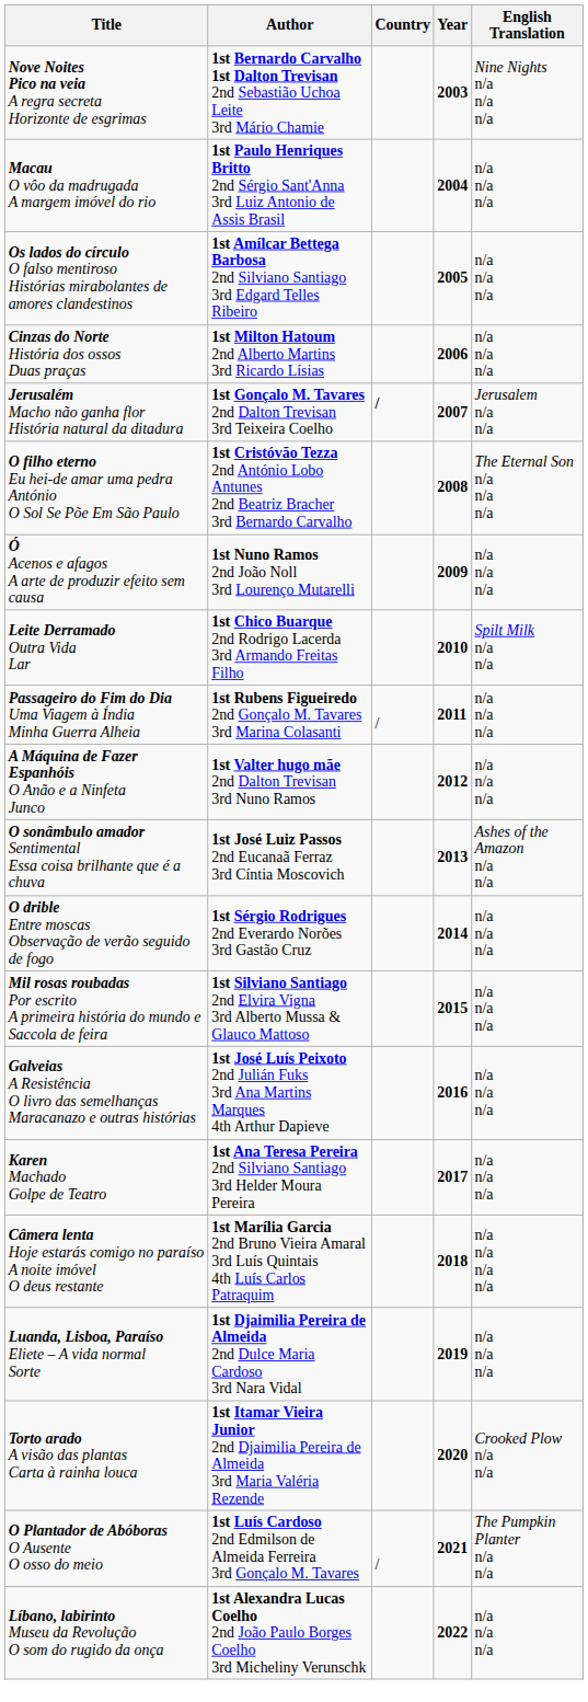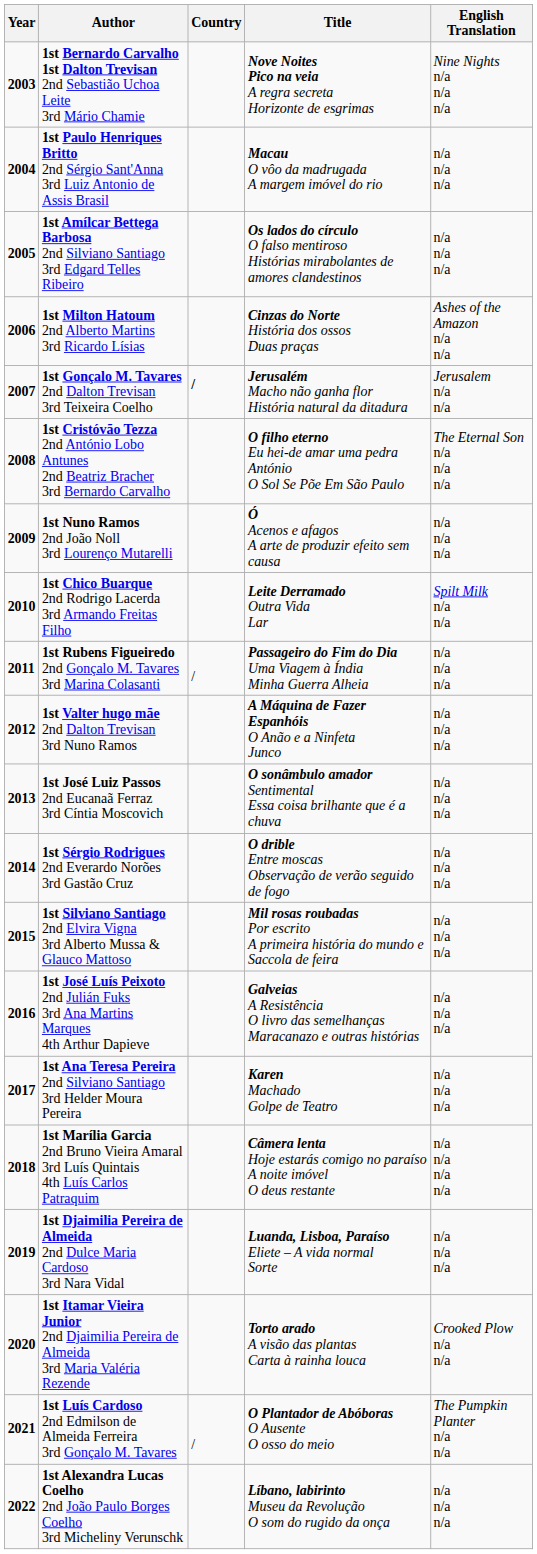 <table class="wikitable">
 <tr>
-<th>Title</th>
+<th>Year</th>
 <th>Author</th>
 <th>Country</th>
-<th>Year</th>
+<th>Title</th>
 <th>English Translation</th>
 </tr>
 <tr>
-<td><strong><em>Nove Noites</em></strong><br><strong><em>Pico na veia</em></strong><br><em>A regra secreta</em><br><em>Horizonte de esgrimas</em></td>
+<td><strong>2003</strong></td>
 <td><strong>1st <a href='#'>Bernardo Carvalho</a></strong><br><strong>1st <a href='#'>Dalton Trevisan</a></strong><br>2nd <a href='#'>Sebastião Uchoa Leite</a><br>3rd <a href='#'>Mário Chamie</a></td>
 <td><strong></strong><br><strong></strong><br><br></td>
-<td><strong>2003</strong></td>
+<td><strong><em>Nove Noites</em></strong><br><strong><em>Pico na veia</em></strong><br><em>A regra secreta</em><br><em>Horizonte de esgrimas</em></td>
 <td><em>Nine Nights</em><br>n/a<br>n/a<br>n/a</td>
 </tr>
 <tr>
-<td><strong><em>Macau</em></strong><br><em>O vôo da madrugada</em><br><em>A margem imóvel do rio</em></td>
+<td><strong>2004</strong></td>
 <td><strong>1st <a href='#'>Paulo Henriques Britto</a></strong><br>2nd <a href='#'>Sérgio Sant'Anna</a><br>3rd <a href='#'>Luiz Antonio de Assis Brasil</a></td>
 <td><strong></strong><br><br></td>
-<td><strong>2004</strong></td>
+<td><strong><em>Macau</em></strong><br><em>O vôo da madrugada</em><br><em>A margem imóvel do rio</em></td>
 <td>n/a<br>n/a<br>n/a</td>
 </tr>
 <tr>
-<td><strong><em>Os lados do círculo</em></strong><br><em>O falso mentiroso</em><br><em>Histórias mirabolantes de amores clandestinos</em></td>
+<td><strong>2005</strong></td>
 <td><strong>1st <a href='#'>Amílcar Bettega Barbosa</a></strong><br>2nd <a href='#'>Silviano Santiago</a><br>3rd <a href='#'>Edgard Telles Ribeiro</a></td>
 <td><strong></strong><br><br></td>
-<td><strong>2005</strong></td>
+<td><strong><em>Os lados do círculo</em></strong><br><em>O falso mentiroso</em><br><em>Histórias mirabolantes de amores clandestinos</em></td>
 <td>n/a<br>n/a<br>n/a</td>
 </tr>
 <tr>
-<td><strong><em>Cinzas do Norte</em></strong><br><em>História dos ossos</em><br><em>Duas praças</em></td>
+<td><strong>2006</strong></td>
 <td><strong>1st <a href='#'>Milton Hatoum</a></strong><br>2nd <a href='#'>Alberto Martins</a><br>3rd <a href='#'>Ricardo Lísias</a></td>
 <td><strong></strong><br><br></td>
-<td><strong>2006</strong></td>
+<td><strong><em>Cinzas do Norte</em></strong><br><em>História dos ossos</em><br><em>Duas praças</em></td>
+<td><em>Ashes of the Amazon</em><br>n/a<br>n/a</td>
+</tr>
+<tr>
+<td><strong>2007</strong></td>
+<td><strong>1st <a href='#'>Gonçalo M. Tavares</a></strong><br>2nd <a href='#'>Dalton Trevisan</a><br>3rd Teixeira Coelho</td>
+<td><strong>/</strong><br><br></td>
+<td><strong><em>Jerusalém</em></strong><br><em>Macho não ganha flor</em><br><em>História natural da ditadura</em></td>
+<td><em>Jerusalem</em><br>n/a<br>n/a</td>
+</tr>
+<tr>
+<td><strong>2008</strong></td>
+<td><strong>1st <a href='#'>Cristóvão Tezza</a></strong><br>2nd <a href='#'>António Lobo Antunes</a><br>2nd <a href='#'>Beatriz Bracher</a><br>3rd <a href='#'>Bernardo Carvalho</a></td>
+<td><strong></strong><br><br><br></td>
+<td><strong><em>O filho eterno</em></strong><br><em>Eu hei-de amar uma pedra</em><br><em>António</em><br><em>O Sol Se Põe Em São Paulo</em></td>
+<td><em>The Eternal Son</em><br>n/a<br>n/a<br>n/a</td>
+</tr>
+<tr>
+<td><strong>2009</strong></td>
+<td><strong> 1st Nuno Ramos</strong><br>2nd João Noll<br>3rd <a href='#'>Lourenço Mutarelli</a></td>
+<td><strong></strong><br><br></td>
+<td><strong><em>Ó</em></strong><br><em>Acenos e afagos</em><br><em>A arte de produzir efeito sem causa</em></td>
 <td>n/a<br>n/a<br>n/a</td>
 </tr>
 <tr>
-<td><strong><em>Jerusalém</em></strong><br><em>Macho não ganha flor</em><br><em>História natural da ditadura</em></td>
-<td><strong>1st <a href='#'>Gonçalo M. Tavares</a></strong><br>2nd <a href='#'>Dalton Trevisan</a><br>3rd Teixeira Coelho</td>
-<td><strong>/</strong><br><br></td>
-<td><strong>2007</strong></td>
-<td><em>Jerusalem</em><br>n/a<br>n/a</td>
+<td><strong>2010</strong></td>
+<td><strong> 1st <a href='#'>Chico Buarque</a></strong><br>2nd Rodrigo Lacerda<br>3rd <a href='#'>Armando Freitas Filho</a></td>
+<td><strong></strong><br><br></td>
+<td><strong><em>Leite Derramado</em></strong><br><em>Outra Vida</em><br><em>Lar</em></td>
+<td><em><a href='#'>Spilt Milk</a></em><br>n/a<br>n/a</td>
 </tr>
 <tr>
-<td><strong><em>O filho eterno</em></strong><br><em>Eu hei-de amar uma pedra</em><br><em>António</em><br><em>O Sol Se Põe Em São Paulo</em></td>
-<td><strong>1st <a href='#'>Cristóvão Tezza</a></strong><br>2nd <a href='#'>António Lobo Antunes</a><br>2nd <a href='#'>Beatriz Bracher</a><br>3rd <a href='#'>Bernardo Carvalho</a></td>
-<td><strong></strong><br><br><br></td>
-<td><strong>2008</strong></td>
-<td><em>The Eternal Son</em><br>n/a<br>n/a<br>n/a</td>
-</tr>
-<tr>
-<td><strong><em>Ó</em></strong><br><em>Acenos e afagos</em><br><em>A arte de produzir efeito sem causa</em></td>
-<td><strong> 1st Nuno Ramos</strong><br>2nd João Noll<br>3rd <a href='#'>Lourenço Mutarelli</a></td>
-<td><strong></strong><br><br></td>
-<td><strong>2009</strong></td>
+<td><strong>2011</strong></td>
+<td><strong> 1st Rubens Figueiredo</strong><br>2nd <a href='#'>Gonçalo M. Tavares</a><br>3rd <a href='#'>Marina Colasanti</a></td>
+<td><strong></strong><br>/<br></td>
+<td><strong><em>Passageiro do Fim do Dia</em></strong><br><em>Uma Viagem à Índia</em><br><em>Minha Guerra Alheia</em></td>
 <td>n/a<br>n/a<br>n/a</td>
 </tr>
 <tr>
-<td><strong><em>Leite Derramado</em></strong><br><em>Outra Vida</em><br><em>Lar</em></td>
-<td><strong> 1st <a href='#'>Chico Buarque</a></strong><br>2nd Rodrigo Lacerda<br>3rd <a href='#'>Armando Freitas Filho</a></td>
+<td><strong>2012</strong></td>
+<td><strong> 1st <a href='#'>Valter hugo mãe</a></strong><br>2nd <a href='#'>Dalton Trevisan</a><br>3rd Nuno Ramos</td>
 <td><strong></strong><br><br></td>
-<td><strong>2010</strong></td>
-<td><em><a href='#'>Spilt Milk</a></em><br>n/a<br>n/a</td>
-</tr>
-<tr>
-<td><strong><em>Passageiro do Fim do Dia</em></strong><br><em>Uma Viagem à Índia</em><br><em>Minha Guerra Alheia</em></td>
-<td><strong> 1st Rubens Figueiredo</strong><br>2nd <a href='#'>Gonçalo M. Tavares</a><br>3rd <a href='#'>Marina Colasanti</a></td>
-<td><strong></strong><br>/<br></td>
-<td><strong>2011</strong></td>
+<td><strong><em>A Máquina de Fazer Espanhóis</em></strong><br><em>O Anão e a Ninfeta</em><br><em>Junco</em></td>
 <td>n/a<br>n/a<br>n/a</td>
 </tr>
 <tr>
-<td><strong><em>A Máquina de Fazer Espanhóis</em></strong><br><em>O Anão e a Ninfeta</em><br><em>Junco</em></td>
-<td><strong> 1st <a href='#'>Valter hugo mãe</a></strong><br>2nd <a href='#'>Dalton Trevisan</a><br>3rd Nuno Ramos</td>
+<td><strong>2013</strong></td>
+<td><strong> 1st José Luiz Passos</strong><br>2nd Eucanaã Ferraz<br>3rd Cíntia Moscovich</td>
 <td><strong></strong><br><br></td>
-<td><strong>2012</strong></td>
+<td><strong><em>O sonâmbulo amador</em></strong><br><em>Sentimental</em><br><em>Essa coisa brilhante que é a chuva</em></td>
 <td>n/a<br>n/a<br>n/a</td>
 </tr>
 <tr>
-<td><strong><em>O sonâmbulo amador</em></strong><br><em>Sentimental</em><br><em>Essa coisa brilhante que é a chuva</em></td>
-<td><strong> 1st José Luiz Passos</strong><br>2nd Eucanaã Ferraz<br>3rd Cíntia Moscovich</td>
-<td><strong></strong><br><br></td>
-<td><strong>2013</strong></td>
-<td><em>Ashes of the Amazon</em><br>n/a<br>n/a</td>
-</tr>
-<tr>
-<td><strong><em>O drible</em></strong><br><em>Entre moscas</em><br><em>Observação de verão seguido de fogo</em></td>
+<td><strong>2014</strong></td>
 <td><strong>1st <a href='#'>Sérgio Rodrigues</a></strong><br>2nd Everardo Norões<br>3rd Gastão Cruz</td>
 <td><strong></strong><br><br></td>
-<td><strong>2014</strong></td>
+<td><strong><em>O drible</em></strong><br><em>Entre moscas</em><br><em>Observação de verão seguido de fogo</em></td>
 <td>n/a<br>n/a<br>n/a</td>
 </tr>
 <tr>
-<td><strong><em>Mil rosas roubadas</em></strong><br><em>Por escrito</em><br><em>A primeira história do mundo e Saccola de feira</em></td>
+<td><strong>2015</strong></td>
 <td><strong> 1st <a href='#'>Silviano Santiago</a></strong><br>2nd <a href='#'>Elvira Vigna</a><br>3rd Alberto Mussa & <a href='#'>Glauco Mattoso</a></td>
 <td><strong></strong><br><br></td>
-<td><strong>2015</strong></td>
+<td><strong><em>Mil rosas roubadas</em></strong><br><em>Por escrito</em><br><em>A primeira história do mundo e Saccola de feira</em></td>
 <td>n/a<br>n/a<br>n/a</td>
 </tr>
 <tr>
-<td><strong><em>Galveias</em></strong><br><em>A Resistência</em><br><em>O livro das semelhanças</em> <br><em>Maracanazo e outras histórias</em></td>
+<td><strong>2016</strong></td>
 <td><strong> 1st <a href='#'>José Luís Peixoto</a></strong><br>2nd <a href='#'>Julián Fuks</a><br>3rd <a href='#'>Ana Martins Marques</a> <br>4th Arthur Dapieve</td>
 <td><strong></strong><br><br><br></td>
-<td><strong>2016</strong></td>
+<td><strong><em>Galveias</em></strong><br><em>A Resistência</em><br><em>O livro das semelhanças</em> <br><em>Maracanazo e outras histórias</em></td>
 <td>n/a<br>n/a<br>n/a</td>
 </tr>
 <tr>
-<td><strong><em>Karen</em></strong><br><em>Machado</em><br><em>Golpe de Teatro</em></td>
+<td><strong>2017</strong></td>
 <td><strong>1st <a href='#'>Ana Teresa Pereira</a></strong><br>2nd <a href='#'>Silviano Santiago</a><br>3rd Helder Moura Pereira</td>
 <td><strong></strong><br><br></td>
-<td><strong>2017</strong></td>
+<td><strong><em>Karen</em></strong><br><em>Machado</em><br><em>Golpe de Teatro</em></td>
 <td>n/a<br>n/a<br>n/a</td>
 </tr>
 <tr>
-<td><strong><em>Câmera lenta</em></strong><br><em>Hoje estarás comigo no paraíso</em><br><em>A noite imóvel</em><br><em>O deus restante</em></td>
+<td><strong>2018</strong></td>
 <td><strong>1st Marília Garcia</strong><br>2nd Bruno Vieira Amaral<br>3rd Luís Quintais<br>4th <a href='#'>Luís Carlos Patraquim</a></td>
 <td><strong></strong><br><br><br></td>
-<td><strong>2018</strong></td>
+<td><strong><em>Câmera lenta</em></strong><br><em>Hoje estarás comigo no paraíso</em><br><em>A noite imóvel</em><br><em>O deus restante</em></td>
 <td>n/a<br>n/a<br>n/a<br>n/a</td>
 </tr>
 <tr>
-<td><strong><em>Luanda, Lisboa, Paraíso</em></strong><br><em>Eliete – A vida normal</em><br><em>Sorte</em></td>
+<td><strong>2019</strong></td>
 <td><strong>1st <a href='#'>Djaimilia Pereira de Almeida</a></strong><br>2nd <a href='#'>Dulce Maria Cardoso</a><br>3rd Nara Vidal</td>
 <td><strong></strong><br><br></td>
-<td><strong>2019</strong></td>
+<td><strong><em>Luanda, Lisboa, Paraíso</em></strong><br><em>Eliete – A vida normal</em><br><em>Sorte</em></td>
 <td>n/a<br>n/a<br>n/a</td>
 </tr>
 <tr>
-<td><strong><em>Torto arado</em></strong><br><em>A visão das plantas</em><br><em>Carta à rainha louca</em></td>
+<td><strong>2020</strong></td>
 <td><strong>1st <a href='#'>Itamar Vieira Junior</a></strong><br>2nd <a href='#'>Djaimilia Pereira de Almeida</a><br>3rd <a href='#'>Maria Valéria Rezende</a></td>
 <td><strong></strong><br><br></td>
-<td><strong>2020</strong></td>
+<td><strong><em>Torto arado</em></strong><br><em>A visão das plantas</em><br><em>Carta à rainha louca</em></td>
 <td><em>Crooked Plow</em><br>n/a<br>n/a</td>
 </tr>
 <tr>
-<td><strong><em>O Plantador de Abóboras</em></strong><br><em>O Ausente</em><br><em>O osso do meio</em></td>
+<td><strong>2021</strong></td>
 <td><strong>1st <a href='#'>Luís Cardoso</a></strong><br>2nd Edmilson de Almeida Ferreira<br>3rd <a href='#'>Gonçalo M. Tavares</a></td>
 <td><strong></strong><br><br>/</td>
-<td><strong>2021</strong></td>
+<td><strong><em>O Plantador de Abóboras</em></strong><br><em>O Ausente</em><br><em>O osso do meio</em></td>
 <td><em>The Pumpkin Planter</em><br>n/a<br>n/a</td>
 </tr>
 <tr>
-<td><strong><em>Líbano, labirinto</em></strong><br><em>Museu da Revolução</em><br><em>O som do rugido da onça</em></td>
+<td><strong>2022</strong></td>
 <td><strong>1st Alexandra Lucas Coelho</strong><br>2nd <a href='#'>João Paulo Borges Coelho</a><br>3rd Micheliny Verunschk</td>
 <td><br><br></td>
-<td><strong>2022</strong></td>
+<td><strong><em>Líbano, labirinto</em></strong><br><em>Museu da Revolução</em><br><em>O som do rugido da onça</em></td>
 <td>n/a<br>n/a<br>n/a</td>
 </tr>
 </table>
